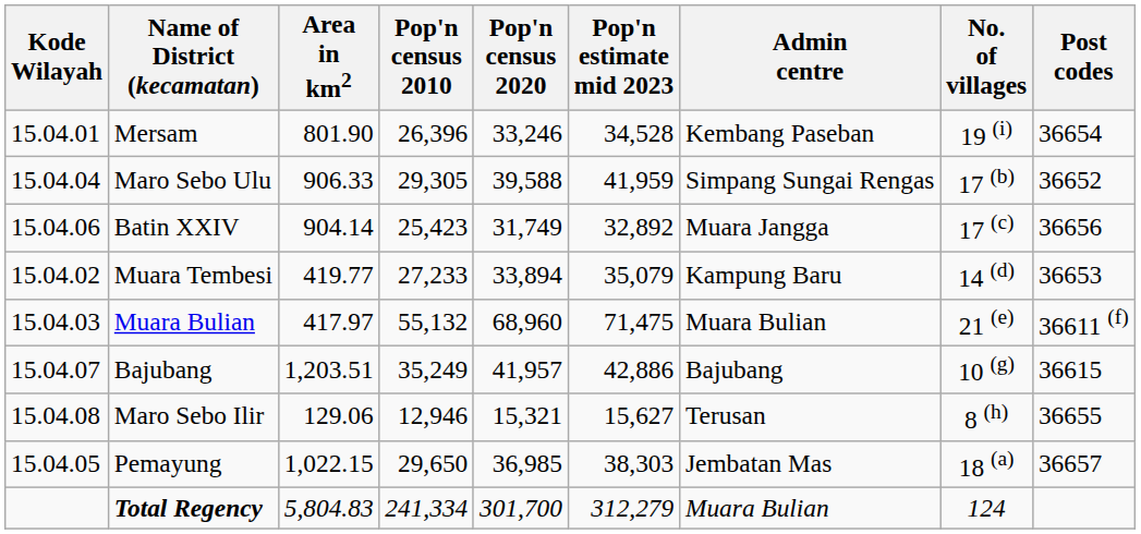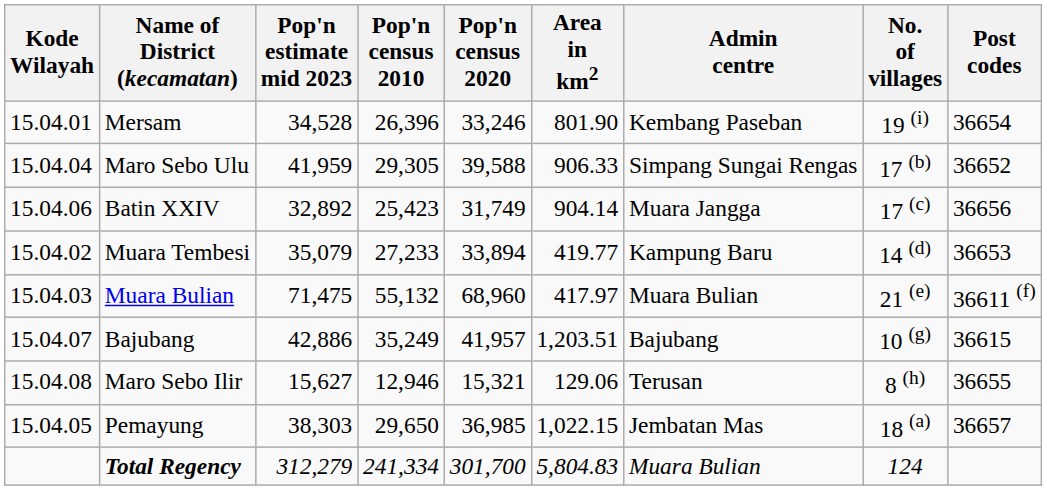 <table class="sortable wikitable">
 <tr>
 <th>Kode <br>Wilayah</th>
 <th>Name of<br>District<br>(<em>kecamatan</em>)</th>
-<th>Area<br>in <br> km<sup>2</sup></th>
+<th>Pop'n<br>estimate<br>mid 2023</th>
 <th>Pop'n<br>census<br>2010</th>
 <th>Pop'n<br>census<br>2020</th>
-<th>Pop'n<br>estimate<br>mid 2023</th>
+<th>Area<br>in <br> km<sup>2</sup></th>
 <th>Admin <br> centre</th>
 <th>No.<br>of<br>villages</th>
 <th>Post<br>codes</th>
 </tr>
 <tr>
 <td>15.04.01</td>
 <td>Mersam</td>
-<td align="right">801.90</td>
+<td align="right">34,528</td>
 <td align="right">26,396</td>
 <td align="right">33,246</td>
-<td align="right">34,528</td>
+<td align="right">801.90</td>
 <td>Kembang Paseban</td>
 <td align="center">19 <sup>(i)</sup></td>
 <td>36654</td>
 </tr>
 <tr>
 <td>15.04.04</td>
 <td>Maro Sebo Ulu</td>
-<td align="right">906.33</td>
+<td align="right">41,959</td>
 <td align="right">29,305</td>
 <td align="right">39,588</td>
-<td align="right">41,959</td>
+<td align="right">906.33</td>
 <td>Simpang Sungai Rengas</td>
 <td align="center">17 <sup>(b)</sup></td>
 <td>36652</td>
 </tr>
 <tr>
 <td>15.04.06</td>
 <td>Batin XXIV</td>
-<td align="right">904.14</td>
+<td align="right">32,892</td>
 <td align="right">25,423</td>
 <td align="right">31,749</td>
-<td align="right">32,892</td>
+<td align="right">904.14</td>
 <td>Muara Jangga</td>
 <td align="center">17 <sup>(c)</sup></td>
 <td>36656</td>
 </tr>
 <tr>
 <td>15.04.02</td>
 <td>Muara Tembesi</td>
-<td align="right">419.77</td>
+<td align="right">35,079</td>
 <td align="right">27,233</td>
 <td align="right">33,894</td>
-<td align="right">35,079</td>
+<td align="right">419.77</td>
 <td>Kampung Baru</td>
 <td align="center">14 <sup>(d)</sup></td>
 <td>36653</td>
 </tr>
 <tr>
 <td>15.04.03</td>
 <td><a href='#'>Muara Bulian</a></td>
-<td align="right">417.97</td>
+<td align="right">71,475</td>
 <td align="right">55,132</td>
 <td align="right">68,960</td>
-<td align="right">71,475</td>
+<td align="right">417.97</td>
 <td>Muara Bulian</td>
 <td align="center">21 <sup>(e)</sup></td>
 <td>36611 <sup>(f)</sup></td>
 </tr>
 <tr>
 <td>15.04.07</td>
 <td>Bajubang</td>
-<td align="right">1,203.51</td>
+<td align="right">42,886</td>
 <td align="right">35,249</td>
 <td align="right">41,957</td>
-<td align="right">42,886</td>
+<td align="right">1,203.51</td>
 <td>Bajubang</td>
 <td align="center">10 <sup>(g)</sup></td>
 <td>36615</td>
 </tr>
 <tr>
 <td>15.04.08</td>
 <td>Maro Sebo Ilir</td>
-<td align="right">129.06</td>
+<td align="right">15,627</td>
 <td align="right">12,946</td>
 <td align="right">15,321</td>
-<td align="right">15,627</td>
+<td align="right">129.06</td>
 <td>Terusan</td>
 <td align="center">8 <sup>(h)</sup></td>
 <td>36655</td>
 </tr>
 <tr>
 <td>15.04.05</td>
 <td>Pemayung</td>
-<td align="right">1,022.15</td>
+<td align="right">38,303</td>
 <td align="right">29,650</td>
 <td align="right">36,985</td>
-<td align="right">38,303</td>
+<td align="right">1,022.15</td>
 <td>Jembatan Mas</td>
 <td align="center">18 <sup>(a)</sup></td>
 <td>36657</td>
 </tr>
 <tr>
 <td></td>
 <td><strong><em>Total Regency</em></strong></td>
-<td align="right"><em>5,804.83</em></td>
+<td align="right"><em>312,279</em></td>
 <td align="right"><em>241,334</em></td>
 <td align="right"><em>301,700</em></td>
-<td align="right"><em>312,279</em></td>
+<td align="right"><em>5,804.83</em></td>
 <td><em>Muara Bulian</em></td>
 <td align="center"><em>124</em></td>
 <td></td>
 </tr>
 </table>
